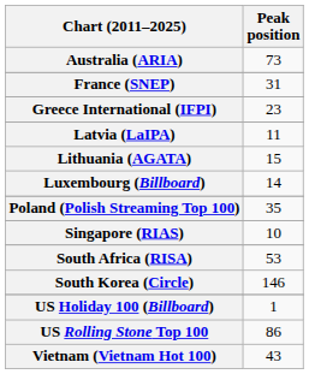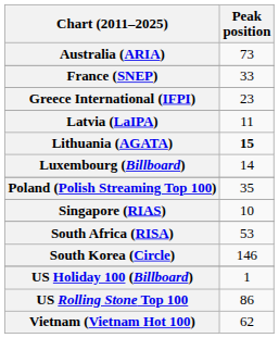 <table class="wikitable sortable plainrowheaders" style="text-align:center">
 <tr>
 <th scope="col">Chart (2011–2025)</th>
 <th scope="col">Peak<br>position</th>
 </tr>
 <tr>
 <th scope="row">Australia (<a href='#'>ARIA</a>)</th>
 <td>73</td>
 </tr>
 <tr>
 </tr>
 <tr>
 </tr>
 <tr>
 </tr>
 <tr>
 </tr>
 <tr>
 </tr>
 <tr>
 </tr>
 <tr>
 </tr>
 <tr>
 </tr>
 <tr>
 </tr>
 <tr>
 </tr>
 <tr>
 <th scope="row">France (<a href='#'>SNEP</a>)</th>
-<td>31</td>
+<td>33</td>
 </tr>
 <tr>
 </tr>
 <tr>
 </tr>
 <tr>
 <th scope="row">Greece International (<a href='#'>IFPI</a>)</th>
 <td>23</td>
 </tr>
 <tr>
 </tr>
 <tr>
 </tr>
 <tr>
 </tr>
 <tr>
 </tr>
 <tr>
 </tr>
 <tr>
 </tr>
 <tr>
 <th scope="row">Latvia (<a href='#'>LaIPA</a>)</th>
 <td>11</td>
 </tr>
 <tr>
 <th scope="row">Lithuania (<a href='#'>AGATA</a>)</th>
-<td>15</td>
+<td><strong>15</strong></td>
 </tr>
 <tr>
 <th scope="row">Luxembourg (<em><a href='#'>Billboard</a></em>)</th>
 <td>14</td>
 </tr>
 <tr>
 </tr>
 <tr>
 </tr>
 <tr>
 </tr>
 <tr>
 </tr>
 <tr>
 <th scope="row">Poland (<a href='#'>Polish Streaming Top 100</a>)</th>
 <td>35</td>
 </tr>
 <tr>
 </tr>
 <tr>
 </tr>
 <tr>
 <th scope="row">Singapore (<a href='#'>RIAS</a>)</th>
 <td>10</td>
 </tr>
 <tr>
 </tr>
 <tr>
 <th scope="row">South Africa (<a href='#'>RISA</a>)</th>
 <td>53</td>
 </tr>
 <tr>
 <th scope="row">South Korea (<a href='#'>Circle</a>)</th>
 <td>146</td>
 </tr>
 <tr>
 </tr>
 <tr>
 </tr>
 <tr>
 </tr>
 <tr>
 </tr>
 <tr>
 </tr>
 <tr>
 </tr>
 <tr>
 </tr>
 <tr>
 <th scope="row">US <a href='#'>Holiday 100</a> (<em><a href='#'>Billboard</a></em>)</th>
 <td>1</td>
 </tr>
 <tr>
 <th scope="row">US <a href='#'><em>Rolling Stone</em> Top 100</a></th>
 <td>86</td>
 </tr>
 <tr>
 <th scope="row">Vietnam (<a href='#'>Vietnam Hot 100</a>)</th>
-<td>43</td>
+<td>62</td>
 </tr>
 </table>
